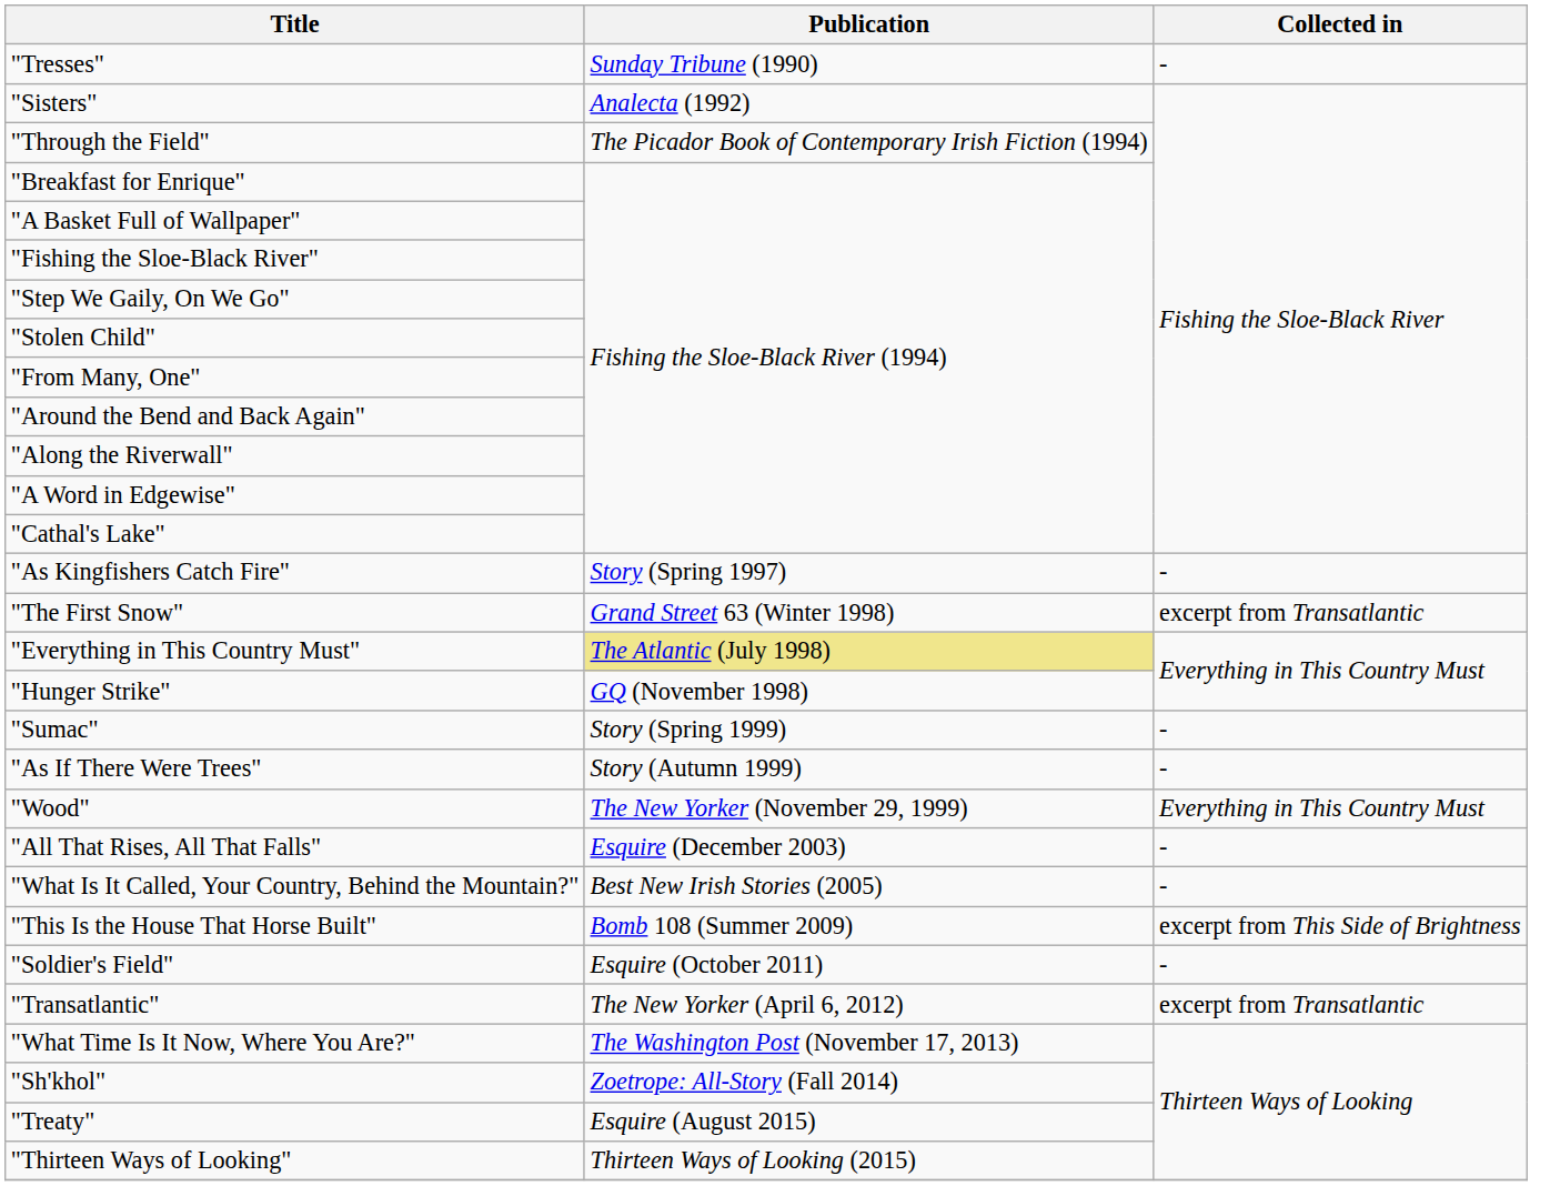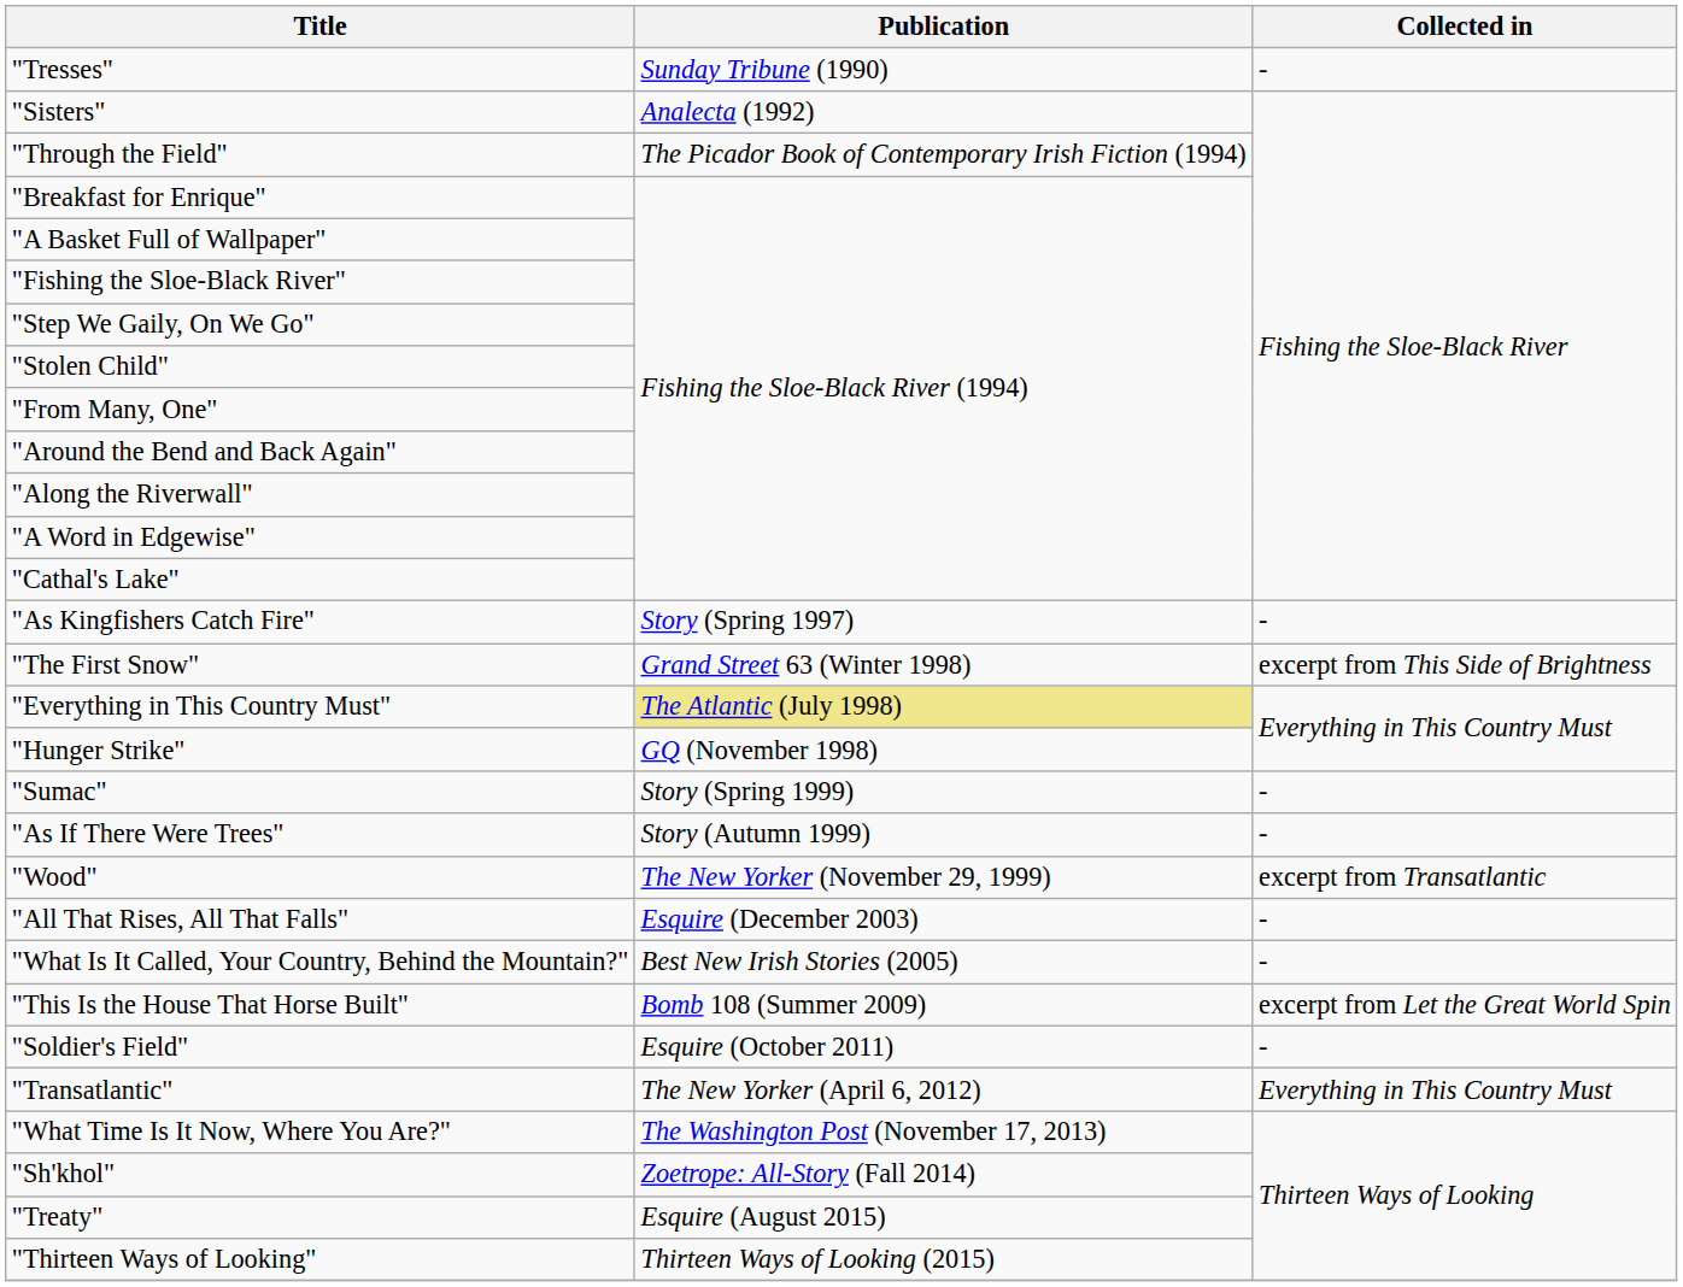 <table class="wikitable">
 <tr>
 <th>Title</th>
 <th>Publication</th>
 <th>Collected in</th>
 </tr>
 <tr>
 <td>"Tresses"</td>
 <td><em><a href='#'>Sunday Tribune</a></em> (1990)</td>
 <td>-</td>
 </tr>
 <tr>
 <td>"Sisters"</td>
 <td><em><a href='#'>Analecta</a></em> (1992)</td>
 <td rowspan=12><em>Fishing the Sloe-Black River</em></td>
 </tr>
 <tr>
 <td>"Through the Field"</td>
 <td><em>The Picador Book of Contemporary Irish Fiction</em> (1994)</td>
 </tr>
 <tr>
 <td>"Breakfast for Enrique"</td>
 <td rowspan=10><em>Fishing the Sloe-Black River</em> (1994)</td>
 </tr>
 <tr>
 <td>"A Basket Full of Wallpaper"</td>
 </tr>
 <tr>
 <td>"Fishing the Sloe-Black River"</td>
 </tr>
 <tr>
 <td>"Step We Gaily, On We Go"</td>
 </tr>
 <tr>
 <td>"Stolen Child"</td>
 </tr>
 <tr>
 <td>"From Many, One"</td>
 </tr>
 <tr>
 <td>"Around the Bend and Back Again"</td>
 </tr>
 <tr>
 <td>"Along the Riverwall"</td>
 </tr>
 <tr>
 <td>"A Word in Edgewise"</td>
 </tr>
 <tr>
 <td>"Cathal's Lake"</td>
 </tr>
 <tr>
 <td>"As Kingfishers Catch Fire"</td>
 <td><em><a href='#'>Story</a></em> (Spring 1997)</td>
 <td>-</td>
 </tr>
 <tr>
 <td>"The First Snow"</td>
 <td><em><a href='#'>Grand Street</a></em> 63 (Winter 1998)</td>
-<td>excerpt from <em>Transatlantic</em></td>
+<td>excerpt from <em>This Side of Brightness</em></td>
 </tr>
 <tr>
 <td>"Everything in This Country Must"</td>
 <td style="background: khaki;"><em><a href='#'>The Atlantic</a></em> (July 1998)</td>
 <td rowspan=2><em>Everything in This Country Must</em></td>
 </tr>
 <tr>
 <td>"Hunger Strike"</td>
 <td><em><a href='#'>GQ</a></em> (November 1998)</td>
 </tr>
 <tr>
 <td>"Sumac"</td>
 <td><em>Story</em> (Spring 1999)</td>
 <td>-</td>
 </tr>
 <tr>
 <td>"As If There Were Trees"</td>
 <td><em>Story</em> (Autumn 1999)</td>
 <td>-</td>
 </tr>
 <tr>
 <td>"Wood"</td>
 <td><em><a href='#'>The New Yorker</a></em> (November 29, 1999)</td>
-<td><em>Everything in This Country Must</em></td>
+<td>excerpt from <em>Transatlantic</em></td>
 </tr>
 <tr>
 <td>"All That Rises, All That Falls"</td>
 <td><em><a href='#'>Esquire</a></em> (December 2003)</td>
 <td>-</td>
 </tr>
 <tr>
 <td>"What Is It Called, Your Country, Behind the Mountain?"</td>
 <td><em>Best New Irish Stories</em> (2005)</td>
 <td>-</td>
 </tr>
 <tr>
 <td>"This Is the House That Horse Built"</td>
 <td><em><a href='#'>Bomb</a></em> 108 (Summer 2009)</td>
-<td>excerpt from <em>This Side of Brightness</em></td>
+<td>excerpt from <em>Let the Great World Spin</em></td>
 </tr>
 <tr>
 <td>"Soldier's Field"</td>
 <td><em>Esquire</em> (October 2011)</td>
 <td>-</td>
 </tr>
 <tr>
 <td>"Transatlantic"</td>
 <td><em>The New Yorker</em> (April 6, 2012)</td>
-<td>excerpt from <em>Transatlantic</em></td>
+<td><em>Everything in This Country Must</em></td>
 </tr>
 <tr>
 <td>"What Time Is It Now, Where You Are?"</td>
 <td><em><a href='#'>The Washington Post</a></em> (November 17, 2013)</td>
 <td rowspan=4><em>Thirteen Ways of Looking</em></td>
 </tr>
 <tr>
 <td>"Sh'khol"</td>
 <td><em><a href='#'>Zoetrope: All-Story</a></em> (Fall 2014)</td>
 </tr>
 <tr>
 <td>"Treaty"</td>
 <td><em>Esquire</em> (August 2015)</td>
 </tr>
 <tr>
 <td>"Thirteen Ways of Looking"</td>
 <td><em>Thirteen Ways of Looking</em> (2015)</td>
 </tr>
 <tr>
 </tr>
 </table>
